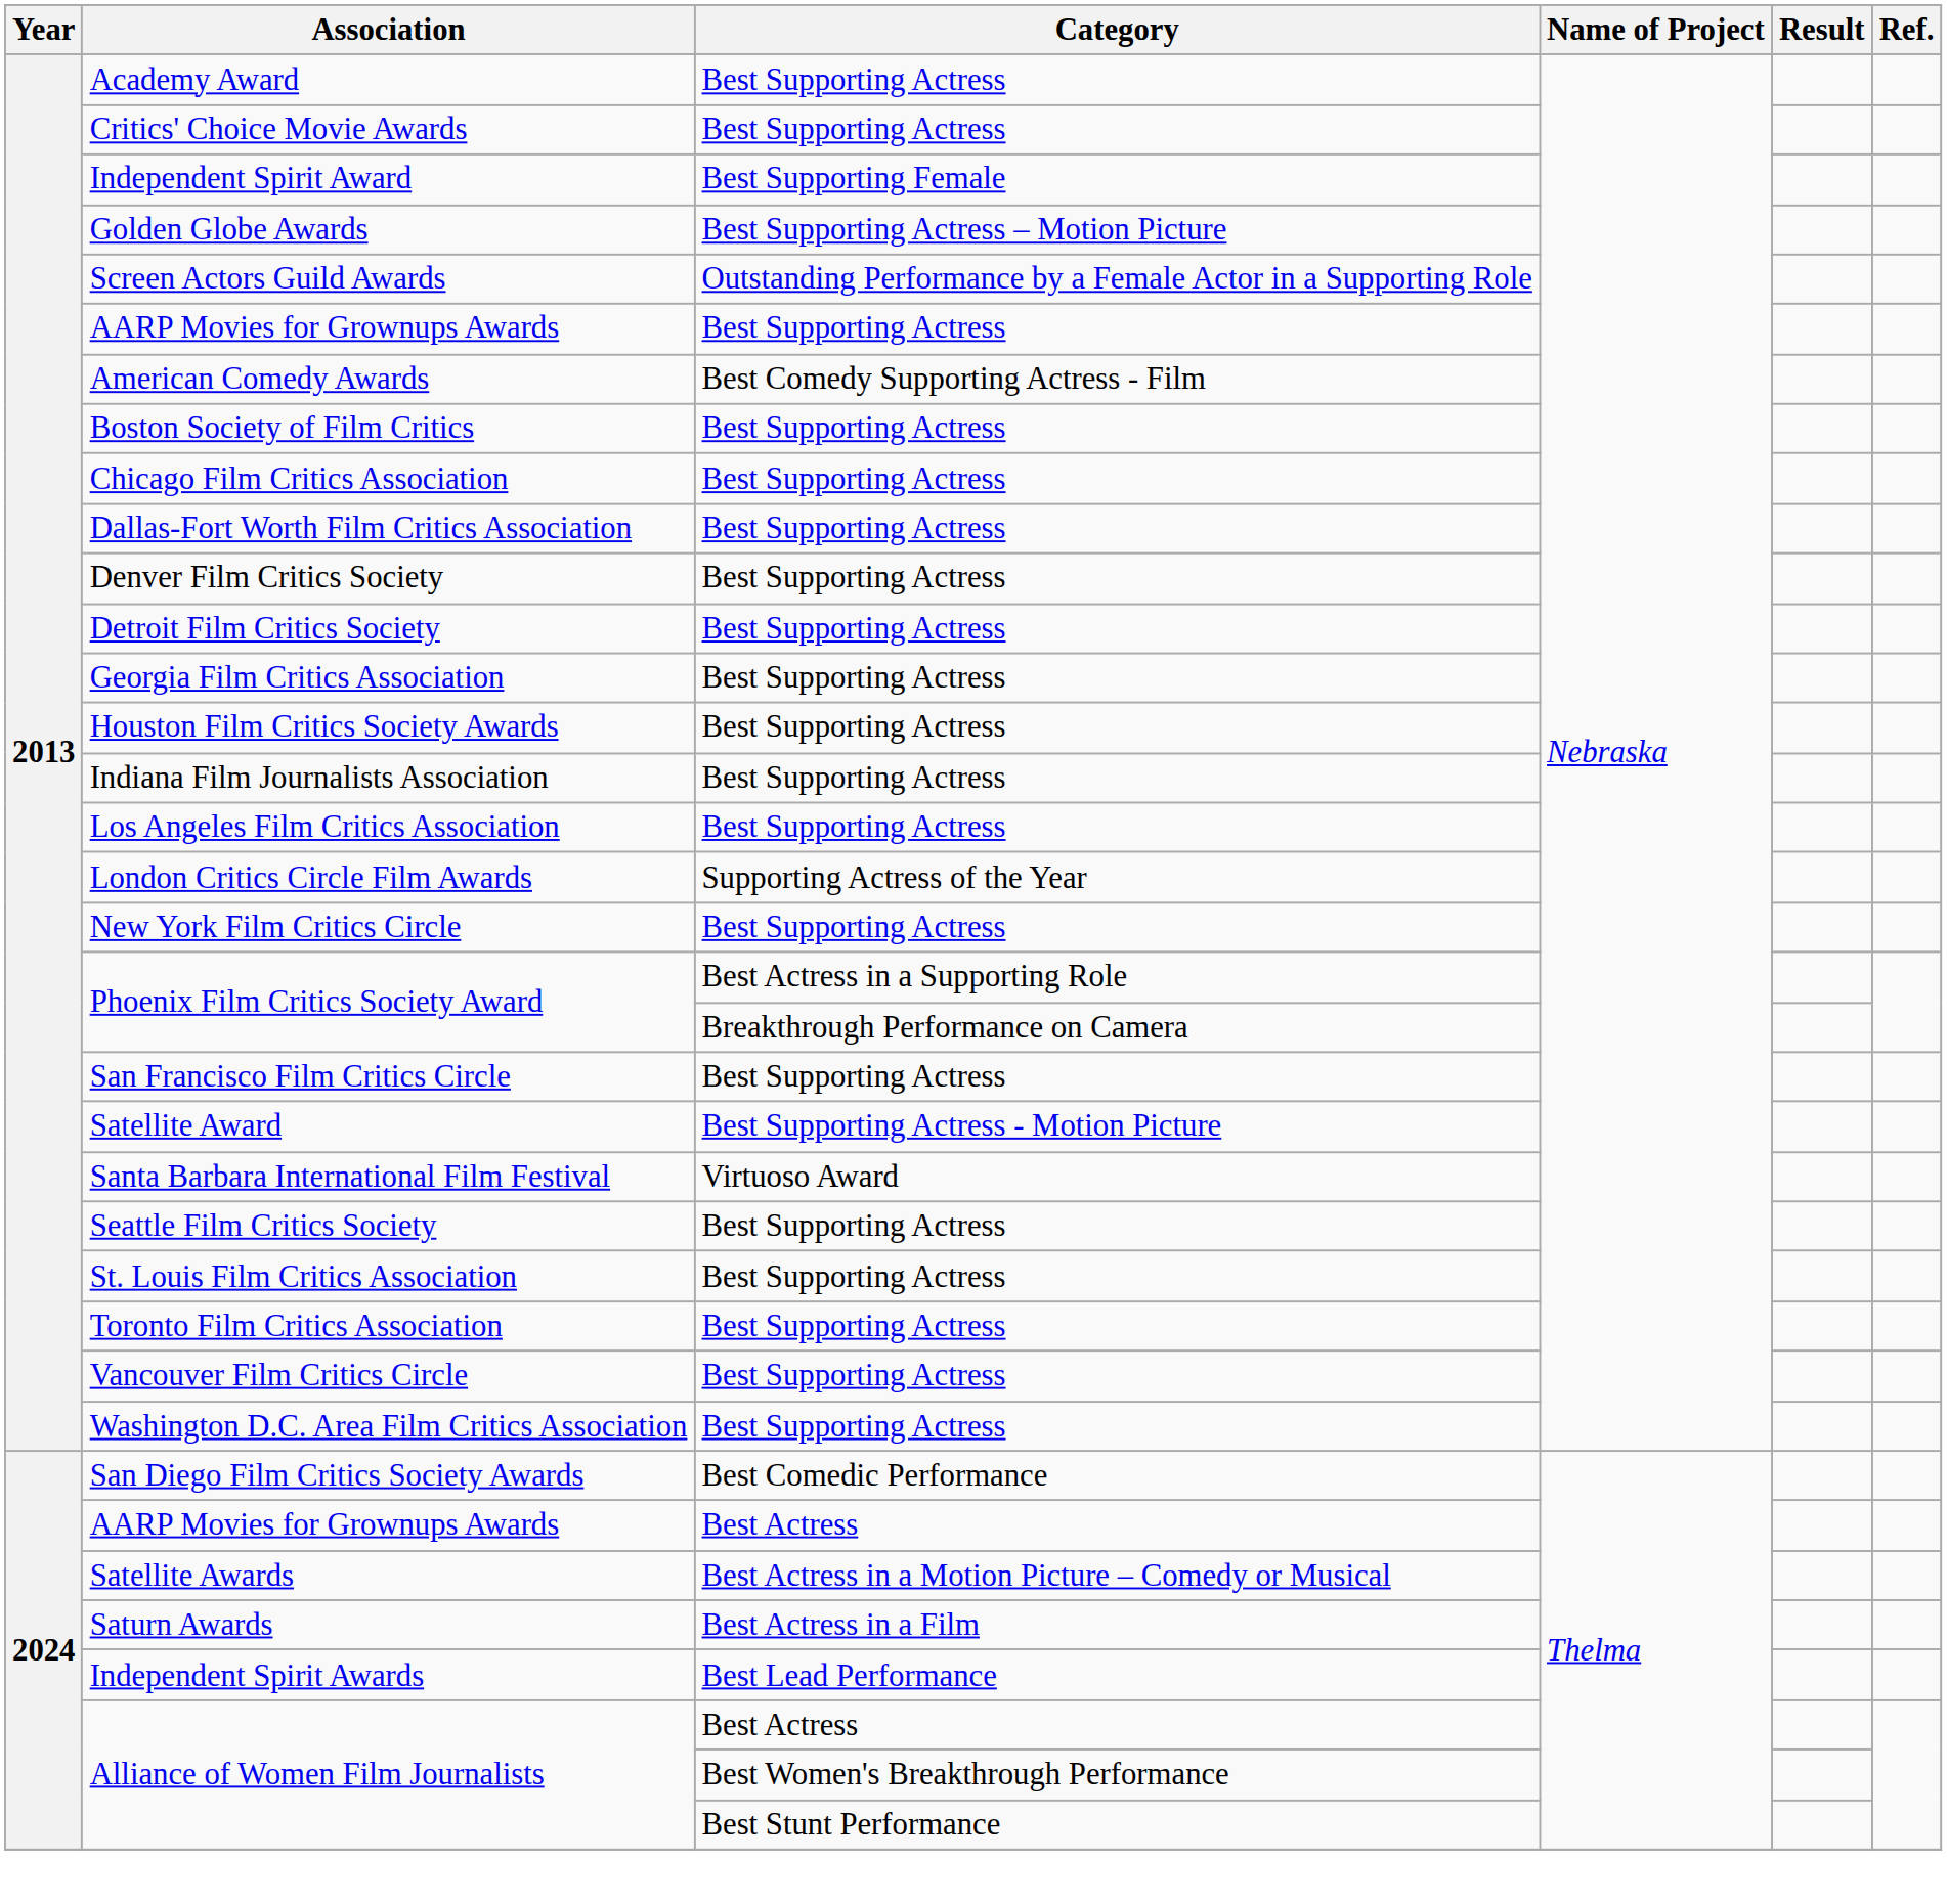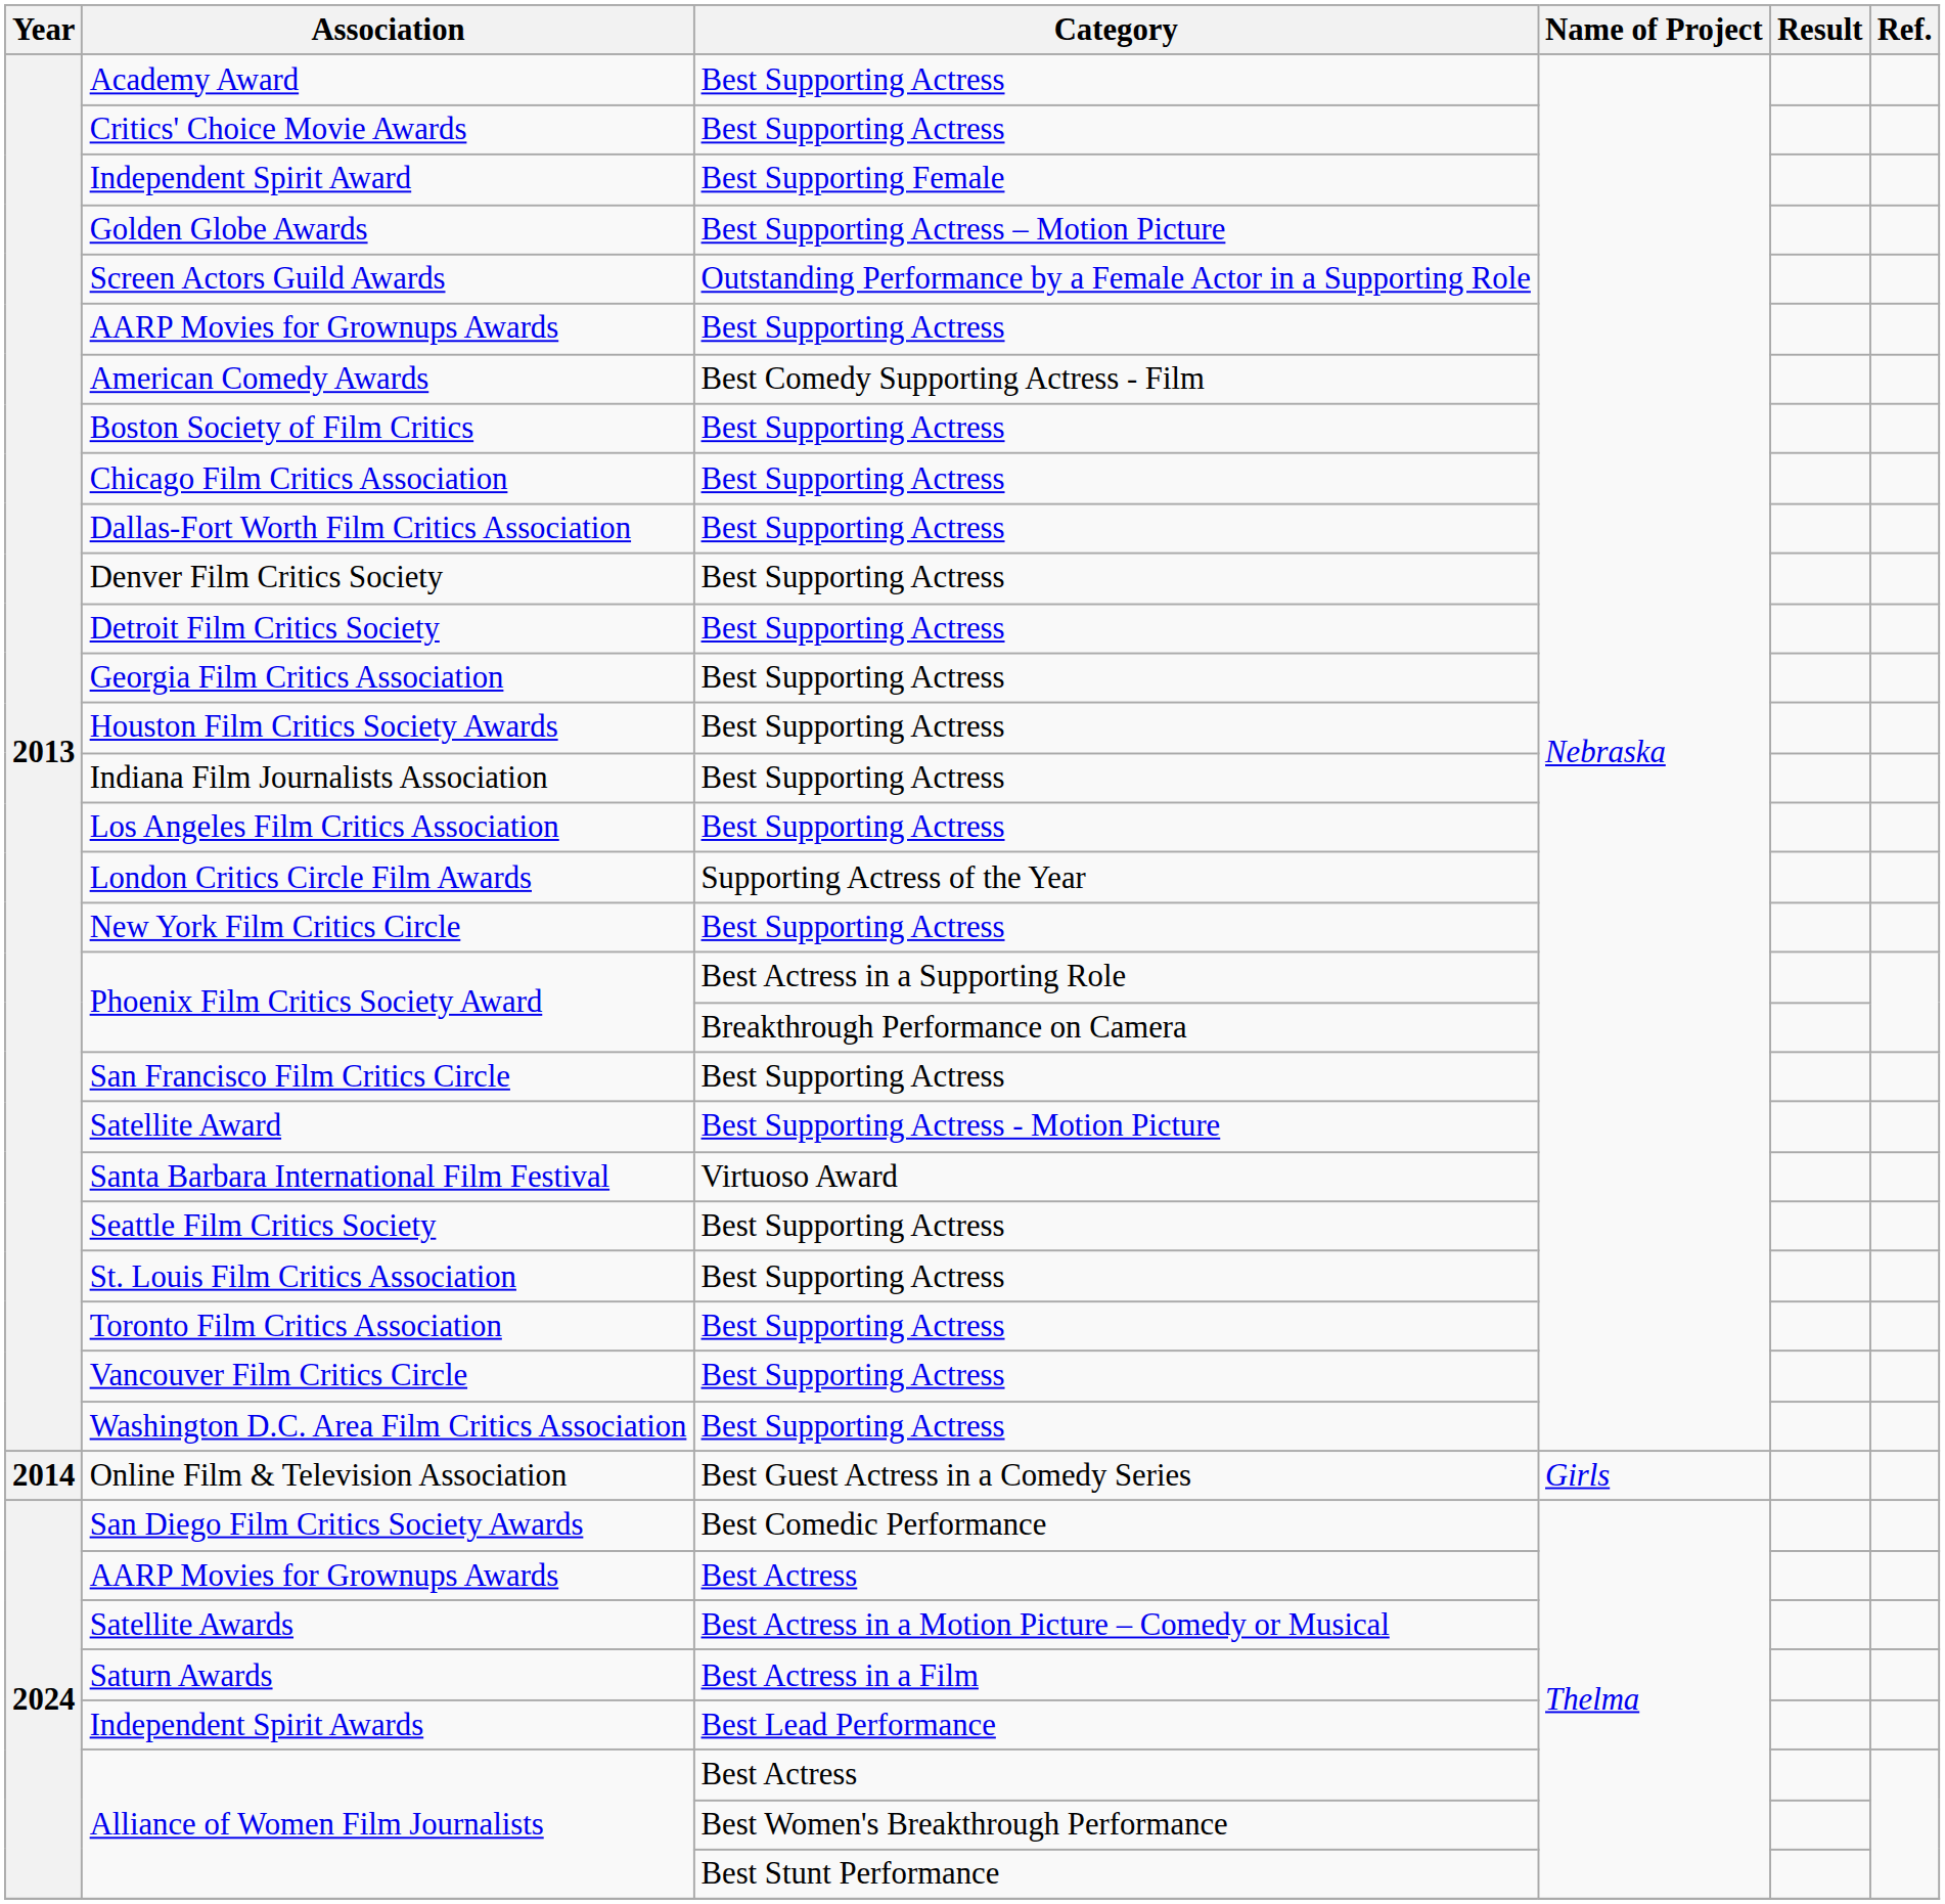 <table class="wikitable sortable plainrowheaders">
 <tr>
 <th scope="col">Year</th>
 <th scope="col">Association</th>
 <th scope="col">Category</th>
 <th scope="col">Name of Project</th>
 <th scope="col">Result</th>
 <th scope="col" class="unsortable">Ref.</th>
 </tr>
 <tr>
 <th scope="row" rowspan="28">2013</th>
 <td><a href='#'>Academy Award</a></td>
 <td><a href='#'>Best Supporting Actress</a></td>
 <td rowspan=28><em><a href='#'>Nebraska</a></em></td>
 <td></td>
 <td></td>
 </tr>
 <tr>
 <td><a href='#'>Critics' Choice Movie Awards</a></td>
 <td><a href='#'>Best Supporting Actress</a></td>
 <td></td>
 <td></td>
 </tr>
 <tr>
 <td><a href='#'>Independent Spirit Award</a></td>
 <td><a href='#'>Best Supporting Female</a></td>
 <td></td>
 <td></td>
 </tr>
 <tr>
 <td><a href='#'>Golden Globe Awards</a></td>
 <td><a href='#'>Best Supporting Actress – Motion Picture</a></td>
 <td></td>
 <td></td>
 </tr>
 <tr>
 <td><a href='#'>Screen Actors Guild Awards</a></td>
 <td><a href='#'>Outstanding Performance by a Female Actor in a Supporting Role</a></td>
 <td></td>
 <td></td>
 </tr>
 <tr>
 <td><a href='#'>AARP Movies for Grownups Awards</a></td>
 <td><a href='#'>Best Supporting Actress</a></td>
 <td></td>
 <td></td>
 </tr>
 <tr>
 <td><a href='#'>American Comedy Awards</a></td>
 <td>Best Comedy Supporting Actress - Film</td>
 <td></td>
 <td></td>
 </tr>
 <tr>
 <td><a href='#'>Boston Society of Film Critics</a></td>
 <td><a href='#'>Best Supporting Actress</a></td>
 <td></td>
 <td></td>
 </tr>
 <tr>
 <td><a href='#'>Chicago Film Critics Association</a></td>
 <td><a href='#'>Best Supporting Actress</a></td>
 <td></td>
 <td></td>
 </tr>
 <tr>
 <td><a href='#'>Dallas-Fort Worth Film Critics Association</a></td>
 <td><a href='#'>Best Supporting Actress</a></td>
 <td></td>
 <td></td>
 </tr>
 <tr>
 <td>Denver Film Critics Society</td>
 <td>Best Supporting Actress</td>
 <td></td>
 <td></td>
 </tr>
 <tr>
 <td><a href='#'>Detroit Film Critics Society</a></td>
 <td><a href='#'>Best Supporting Actress</a></td>
 <td></td>
 <td></td>
 </tr>
 <tr>
 <td><a href='#'>Georgia Film Critics Association</a></td>
 <td>Best Supporting Actress</td>
 <td></td>
 <td></td>
 </tr>
 <tr>
 <td><a href='#'>Houston Film Critics Society Awards</a></td>
 <td>Best Supporting Actress</td>
 <td></td>
 <td></td>
 </tr>
 <tr>
 <td>Indiana Film Journalists Association</td>
 <td>Best Supporting Actress</td>
 <td></td>
 <td></td>
 </tr>
 <tr>
 <td><a href='#'>Los Angeles Film Critics Association</a></td>
 <td><a href='#'>Best Supporting Actress</a></td>
 <td></td>
 <td></td>
 </tr>
 <tr>
 <td><a href='#'>London Critics Circle Film Awards</a></td>
 <td>Supporting Actress of the Year</td>
 <td></td>
 <td></td>
 </tr>
 <tr>
 <td><a href='#'>New York Film Critics Circle</a></td>
 <td><a href='#'>Best Supporting Actress</a></td>
 <td></td>
 <td></td>
 </tr>
 <tr>
 <td rowspan=2><a href='#'>Phoenix Film Critics Society Award</a></td>
 <td>Best Actress in a Supporting Role</td>
 <td></td>
 <td rowspan=2></td>
 </tr>
 <tr>
 <td>Breakthrough Performance on Camera</td>
 <td></td>
 </tr>
 <tr>
 <td><a href='#'>San Francisco Film Critics Circle</a></td>
 <td>Best Supporting Actress</td>
 <td></td>
 <td></td>
 </tr>
 <tr>
 <td><a href='#'>Satellite Award</a></td>
 <td><a href='#'>Best Supporting Actress - Motion Picture</a></td>
 <td></td>
 <td></td>
 </tr>
 <tr>
 <td><a href='#'>Santa Barbara International Film Festival</a></td>
 <td>Virtuoso Award</td>
 <td></td>
 <td></td>
 </tr>
 <tr>
 <td><a href='#'>Seattle Film Critics Society</a></td>
 <td>Best Supporting Actress</td>
 <td></td>
 <td></td>
 </tr>
 <tr>
 <td><a href='#'>St. Louis Film Critics Association</a></td>
 <td>Best Supporting Actress</td>
 <td></td>
 <td></td>
 </tr>
 <tr>
 <td><a href='#'>Toronto Film Critics Association</a></td>
 <td><a href='#'>Best Supporting Actress</a></td>
 <td></td>
 <td></td>
 </tr>
 <tr>
 <td><a href='#'>Vancouver Film Critics Circle</a></td>
 <td><a href='#'>Best Supporting Actress</a></td>
 <td></td>
 <td></td>
 </tr>
 <tr>
 <td><a href='#'>Washington D.C. Area Film Critics Association</a></td>
 <td><a href='#'>Best Supporting Actress</a></td>
 <td></td>
 <td></td>
 </tr>
 <tr>
+<th scope="row">2014</th>
+<td>Online Film & Television Association</td>
+<td>Best Guest Actress in a Comedy Series</td>
+<td><em><a href='#'>Girls</a></em></td>
+<td></td>
+<td></td>
+</tr>
+<tr>
 <th scope="row", rowspan=8>2024</th>
 <td><a href='#'>San Diego Film Critics Society Awards</a></td>
 <td>Best Comedic Performance</td>
 <td rowspan=8><em><a href='#'>Thelma</a></em></td>
 <td></td>
 <td align="center"></td>
 </tr>
 <tr>
 <td><a href='#'>AARP Movies for Grownups Awards</a></td>
 <td><a href='#'>Best Actress</a></td>
 <td></td>
 <td rowspan="1" align="center"></td>
 </tr>
 <tr>
 <td><a href='#'>Satellite Awards</a></td>
 <td><a href='#'>Best Actress in a Motion Picture – Comedy or Musical</a></td>
 <td></td>
 <td align="center"></td>
 </tr>
 <tr>
 <td><a href='#'>Saturn Awards</a></td>
 <td><a href='#'>Best Actress in a Film</a></td>
 <td></td>
 <td align="center"></td>
 </tr>
 <tr>
 <td><a href='#'>Independent Spirit Awards</a></td>
 <td><a href='#'>Best Lead Performance</a></td>
 <td></td>
 <td align="center" rowspan="1"></td>
 </tr>
 <tr>
 <td rowspan=3><a href='#'>Alliance of Women Film Journalists</a></td>
 <td>Best Actress</td>
 <td></td>
 <td align="center" rowspan="3"></td>
 </tr>
 <tr>
 <td>Best Women's Breakthrough Performance</td>
 <td></td>
 </tr>
 <tr>
 <td>Best Stunt Performance</td>
 <td></td>
 </tr>
 <tr>
 </tr>
 </table>
